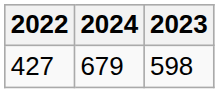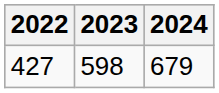 <table class="wikitable">
 <tr>
 <th>2022</th>
+<th>2023</th>
 <th>2024</th>
-<th>2023</th>
 </tr>
 <tr>
 <td>427</td>
+<td>598</td>
 <td>679</td>
-<td>598</td>
 </tr>
 </table>
